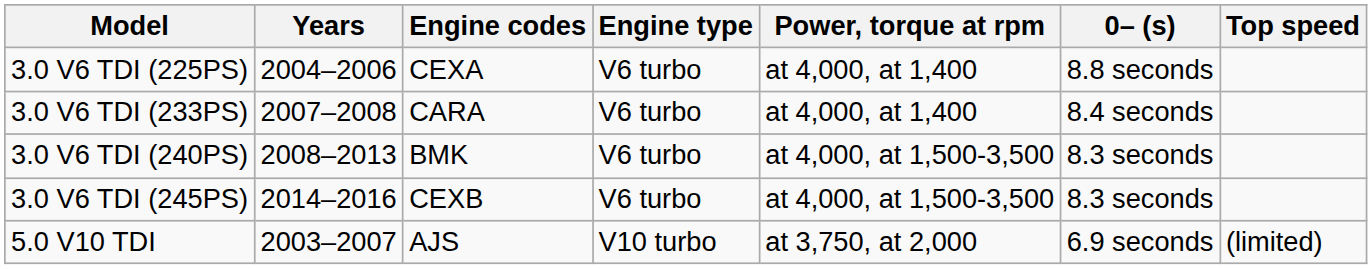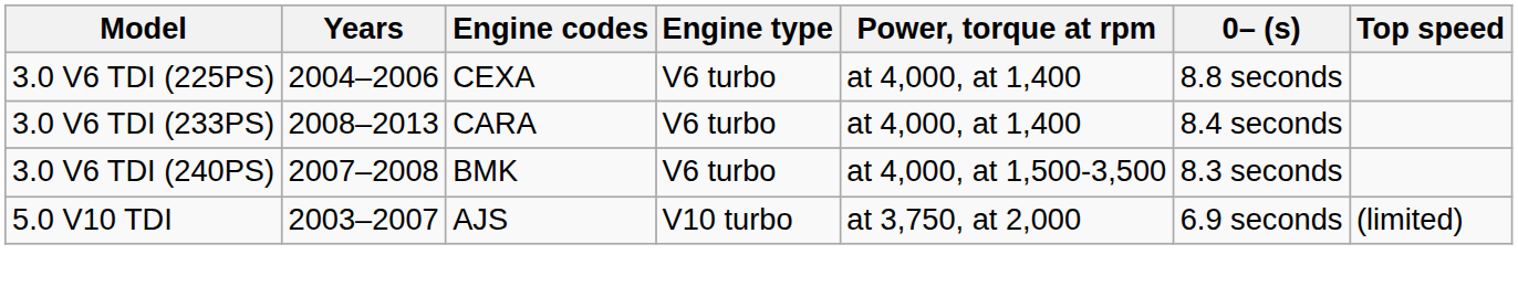 <table class="wikitable collapsible sortable">
 <tr>
 <th>Model</th>
 <th>Years</th>
 <th>Engine codes</th>
 <th>Engine type</th>
 <th>Power, torque at rpm</th>
 <th>0– (s)</th>
 <th>Top speed</th>
 </tr>
 <tr>
 <td>3.0 V6 TDI (225PS)</td>
 <td>2004–2006</td>
 <td>CEXA</td>
 <td> V6 turbo</td>
 <td> at 4,000,  at 1,400</td>
 <td>8.8 seconds</td>
 <td></td>
 </tr>
 <tr>
 <td>3.0 V6 TDI (233PS)</td>
-<td>2007–2008</td>
+<td>2008–2013</td>
 <td>CARA</td>
 <td> V6 turbo</td>
 <td> at 4,000,  at 1,400</td>
 <td>8.4 seconds</td>
 <td></td>
 </tr>
 <tr>
 <td>3.0 V6 TDI (240PS)</td>
-<td>2008–2013</td>
+<td>2007–2008</td>
 <td>BMK</td>
-<td> V6 turbo</td>
-<td> at 4,000,  at 1,500-3,500</td>
-<td>8.3 seconds</td>
-<td></td>
-</tr>
-<tr>
-<td>3.0 V6 TDI (245PS)</td>
-<td>2014–2016</td>
-<td>CEXB</td>
 <td> V6 turbo</td>
 <td> at 4,000,  at 1,500-3,500</td>
 <td>8.3 seconds</td>
 <td></td>
 </tr>
 <tr>
 <td>5.0 V10 TDI</td>
 <td>2003–2007</td>
 <td>AJS</td>
 <td> V10 turbo</td>
 <td> at 3,750,  at 2,000</td>
 <td>6.9 seconds</td>
 <td> (limited)</td>
 </tr>
 </table>
